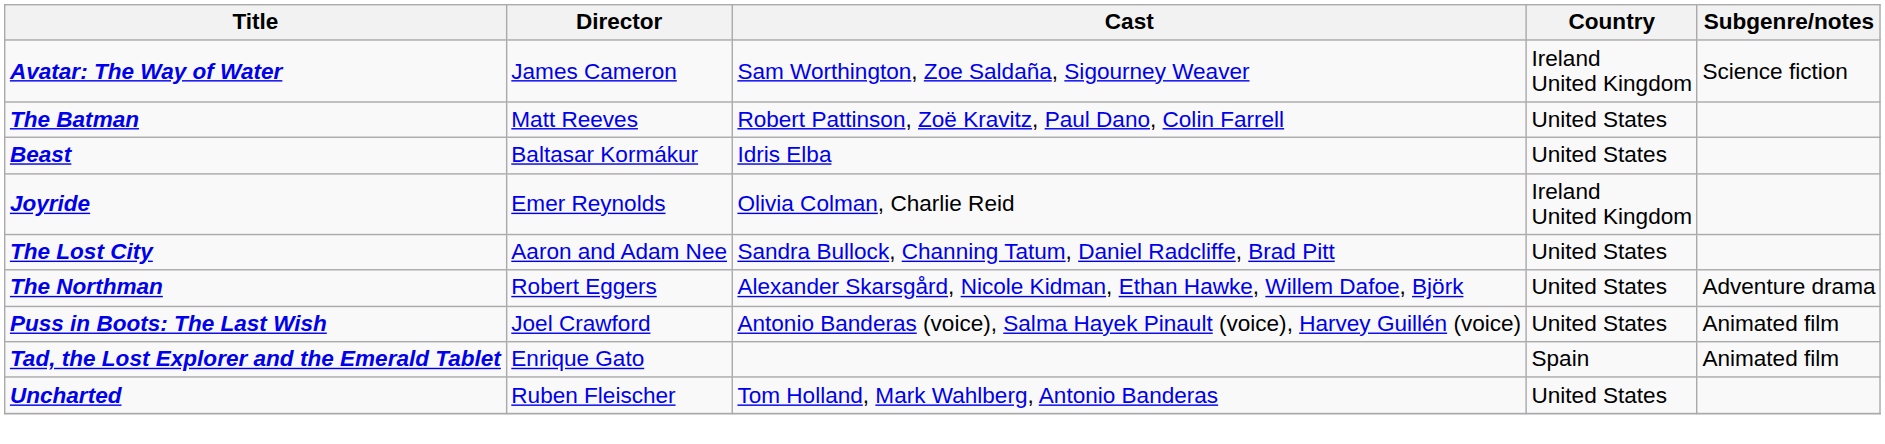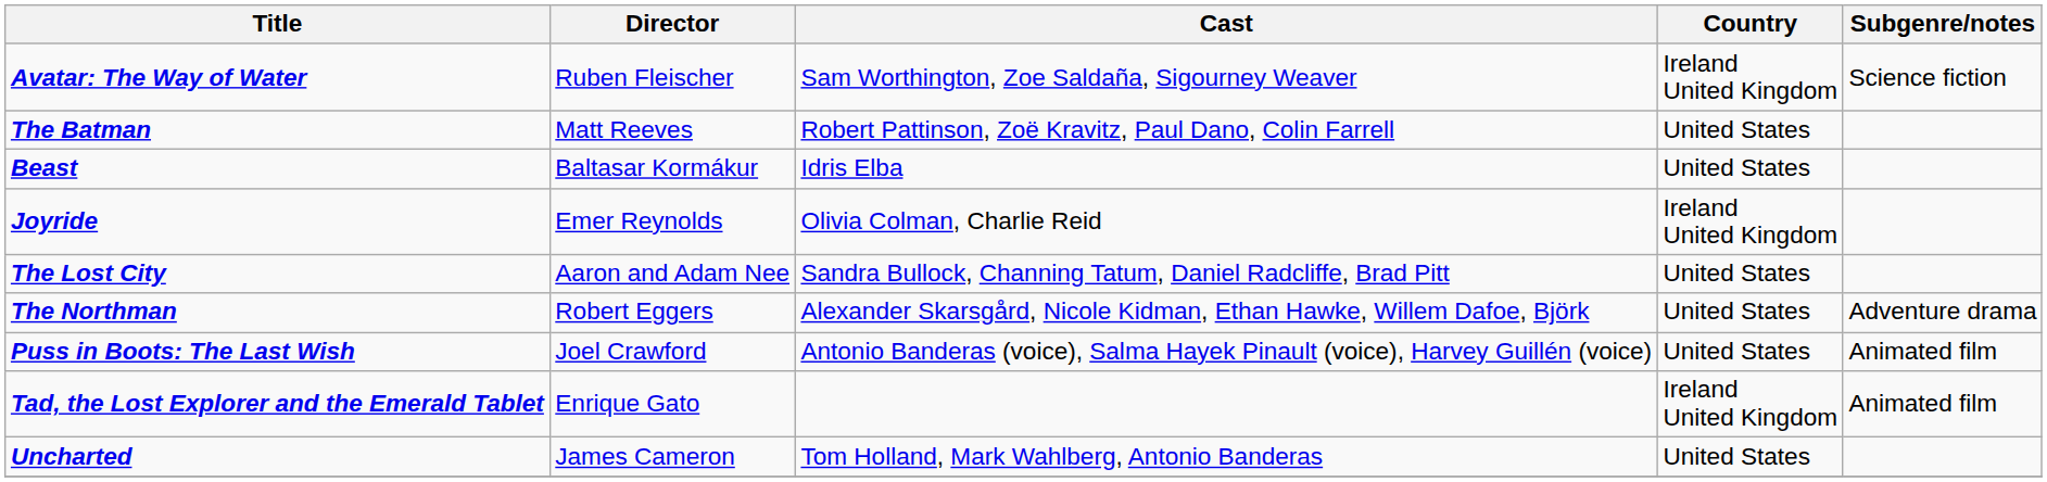 <table class="wikitable">
 <tr>
 <th>Title</th>
 <th>Director</th>
 <th>Cast</th>
 <th>Country</th>
 <th>Subgenre/notes</th>
 </tr>
 <tr>
 <td><strong><em><a href='#'>Avatar: The Way of Water</a></em></strong></td>
-<td><a href='#'>James Cameron</a></td>
+<td><a href='#'>Ruben Fleischer</a></td>
 <td><a href='#'>Sam Worthington</a>, <a href='#'>Zoe Saldaña</a>, <a href='#'>Sigourney Weaver</a></td>
 <td>Ireland<br>United Kingdom</td>
 <td>Science fiction</td>
 </tr>
 <tr>
 <td><strong><em><a href='#'>The Batman</a></em></strong></td>
 <td><a href='#'>Matt Reeves</a></td>
 <td><a href='#'>Robert Pattinson</a>, <a href='#'>Zoë Kravitz</a>, <a href='#'>Paul Dano</a>, <a href='#'>Colin Farrell</a></td>
 <td>United States</td>
 <td></td>
 </tr>
 <tr>
 <td><strong><em><a href='#'>Beast</a></em></strong></td>
 <td><a href='#'>Baltasar Kormákur</a></td>
 <td><a href='#'>Idris Elba</a></td>
 <td>United States</td>
 <td></td>
 </tr>
 <tr>
 <td><strong><em><a href='#'>Joyride</a></em></strong></td>
 <td><a href='#'>Emer Reynolds</a></td>
 <td><a href='#'>Olivia Colman</a>, Charlie Reid</td>
 <td>Ireland<br>United Kingdom</td>
 <td></td>
 </tr>
 <tr>
 <td><strong><em><a href='#'>The Lost City</a></em></strong></td>
 <td><a href='#'>Aaron and Adam Nee</a></td>
 <td><a href='#'>Sandra Bullock</a>, <a href='#'>Channing Tatum</a>, <a href='#'>Daniel Radcliffe</a>, <a href='#'>Brad Pitt</a></td>
 <td>United States</td>
 <td></td>
 </tr>
 <tr>
 <td><strong><em><a href='#'>The Northman</a></em></strong></td>
 <td><a href='#'>Robert Eggers</a></td>
 <td><a href='#'>Alexander Skarsgård</a>, <a href='#'>Nicole Kidman</a>, <a href='#'>Ethan Hawke</a>, <a href='#'>Willem Dafoe</a>, <a href='#'>Björk</a></td>
 <td>United States</td>
 <td>Adventure drama</td>
 </tr>
 <tr>
 <td><strong><em><a href='#'>Puss in Boots: The Last Wish</a></em></strong></td>
 <td><a href='#'>Joel Crawford</a></td>
 <td><a href='#'>Antonio Banderas</a> (voice), <a href='#'>Salma Hayek Pinault</a> (voice), <a href='#'>Harvey Guillén</a> (voice)</td>
 <td>United States</td>
 <td>Animated film</td>
 </tr>
 <tr>
 <td><strong><em><a href='#'>Tad, the Lost Explorer and the Emerald Tablet</a></em></strong></td>
 <td><a href='#'>Enrique Gato</a></td>
 <td></td>
-<td>Spain</td>
+<td>Ireland<br>United Kingdom</td>
 <td>Animated film</td>
 </tr>
 <tr>
 <td><strong><em><a href='#'>Uncharted</a></em></strong></td>
-<td><a href='#'>Ruben Fleischer</a></td>
+<td><a href='#'>James Cameron</a></td>
 <td><a href='#'>Tom Holland</a>, <a href='#'>Mark Wahlberg</a>, <a href='#'>Antonio Banderas</a></td>
 <td>United States</td>
 <td></td>
 </tr>
 <tr>
 </tr>
 </table>
